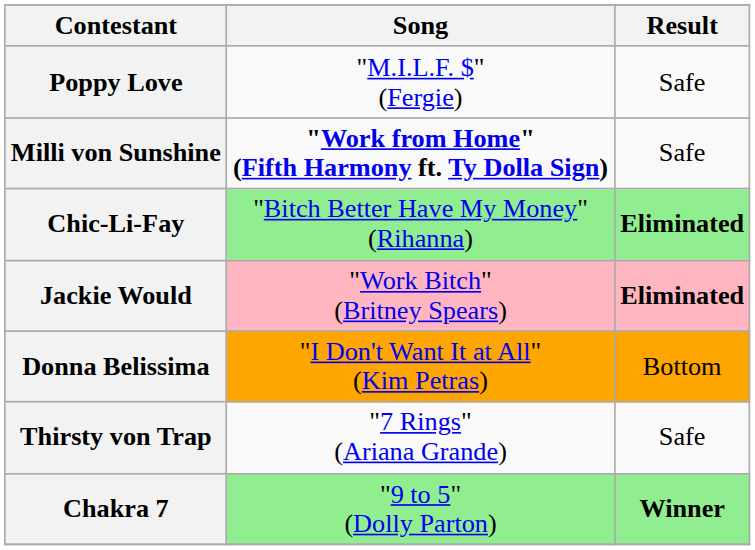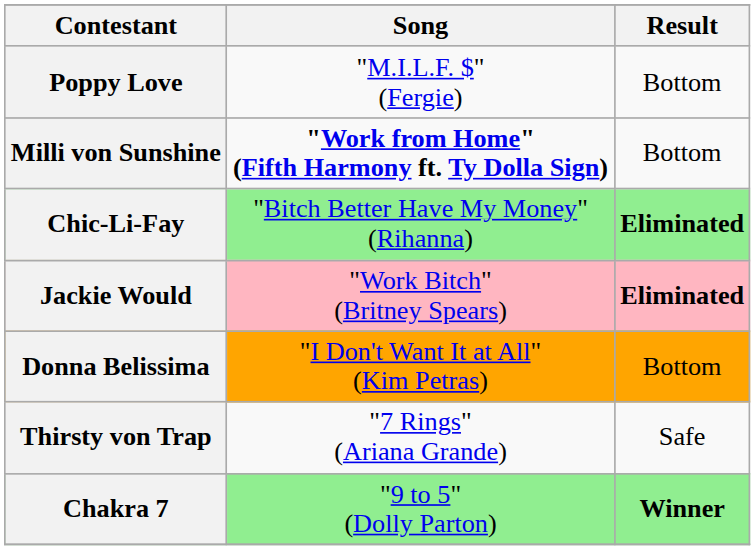 <table class="wikitable plainrowheaders" style="text-align:center;">
 <tr>
 </tr>
 <tr>
 <th scope="col">Contestant</th>
 <th scope="col">Song</th>
 <th scope="col">Result</th>
 </tr>
 <tr>
 <th>Poppy Love</th>
 <td>"<a href='#'>M.I.L.F. $</a>"<br>(<a href='#'>Fergie</a>)</td>
-<td>Safe</td>
+<td>Bottom</td>
 </tr>
 <tr>
 <th nowrap>Milli von Sunshine</th>
 <td nowrap><strong>"<a href='#'>Work from Home</a>"<br>(<a href='#'>Fifth Harmony</a> ft. <a href='#'>Ty Dolla Sign</a>)</strong></td>
-<td>Safe</td>
+<td>Bottom</td>
 </tr>
 <tr bgcolor="lightgreen">
 <th>Chic-Li-Fay</th>
 <td>"<a href='#'>Bitch Better Have My Money</a>"<br>(<a href='#'>Rihanna</a>)</td>
 <td><strong>Eliminated</strong></td>
 </tr>
 <tr bgcolor="lightpink">
 <th>Jackie Would</th>
 <td>"<a href='#'>Work Bitch</a>"<br>(<a href='#'>Britney Spears</a>)</td>
 <td><strong>Eliminated</strong></td>
 </tr>
 <tr bgcolor="orange"|>
 <th>Donna Belissima</th>
 <td>"<a href='#'>I Don't Want It at All</a>"<br>(<a href='#'>Kim Petras</a>)</td>
 <td>Bottom</td>
 </tr>
 <tr>
 <th>Thirsty von Trap</th>
 <td nowrap>"<a href='#'>7 Rings</a>"<br>(<a href='#'>Ariana Grande</a>)</td>
 <td>Safe</td>
 </tr>
 <tr bgcolor="lightgreen">
 <th>Chakra 7</th>
 <td>"<a href='#'>9 to 5</a>"<br>(<a href='#'>Dolly Parton</a>)</td>
 <td><strong>Winner</strong></td>
 </tr>
 <tr>
 </tr>
 </table>
